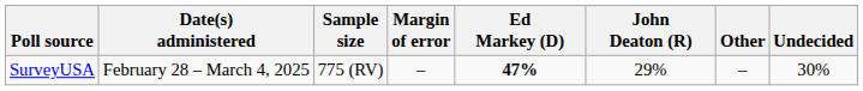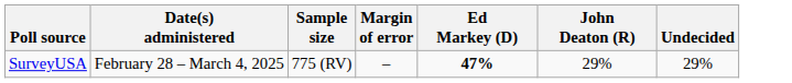 <table class="wikitable" style="font-size:90%;text-align:center;">
 <tr style="vertical-align:bottom">
 <th>Poll source</th>
 <th>Date(s)<br>administered</th>
 <th>Sample<br>size</th>
 <th>Margin<br>of error</th>
 <th style="width:100px;">Ed<br>Markey (D)</th>
 <th style="width:100px;">John<br>Deaton (R)</th>
-<th>Other</th>
 <th>Undecided</th>
 </tr>
 <tr>
 <td style="text-align:left;"><a href='#'>SurveyUSA</a></td>
 <td>February 28 – March 4, 2025</td>
 <td>775 (RV)</td>
 <td>–</td>
 <td><strong>47%</strong></td>
 <td>29%</td>
-<td>–</td>
-<td>30%</td>
+<td>29%</td>
 </tr>
 </table>
